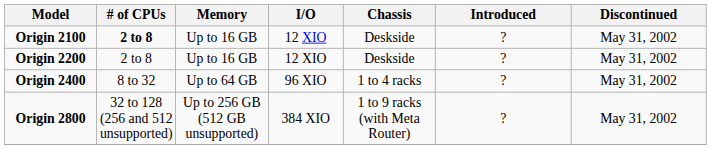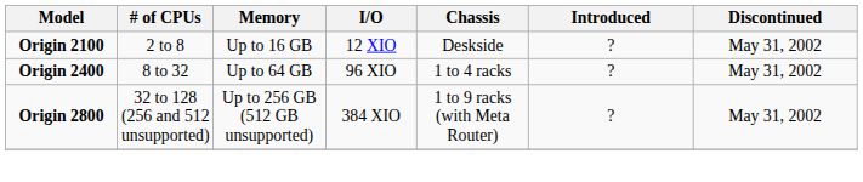 <table class="wikitable" style=text-align:center>
 <tr>
 <th width="100">Model</th>
 <th width="80"># of CPUs</th>
 <th width="100">Memory</th>
 <th width="80">I/O</th>
 <th width="100">Chassis</th>
 <th width="150">Introduced</th>
 <th width="150">Discontinued</th>
 </tr>
 <tr>
 <td><strong>Origin 2100</strong></td>
-<td><strong>2 to 8</strong></td>
+<td>2 to 8</td>
 <td>Up to 16 GB</td>
 <td>12 <a href='#'>XIO</a></td>
-<td>Deskside</td>
-<td>?</td>
-<td>May 31, 2002</td>
-</tr>
-<tr>
-<td><strong>Origin 2200</strong></td>
-<td>2 to 8</td>
-<td>Up to 16 GB</td>
-<td>12 XIO</td>
 <td>Deskside</td>
 <td>?</td>
 <td>May 31, 2002</td>
 </tr>
 <tr>
 <td><strong>Origin 2400</strong></td>
 <td>8 to 32</td>
 <td>Up to 64 GB</td>
 <td>96 XIO</td>
 <td>1 to 4 racks</td>
 <td>?</td>
 <td>May 31, 2002</td>
 </tr>
 <tr>
 <td><strong>Origin 2800</strong></td>
 <td>32 to 128 (256 and 512 unsupported)</td>
 <td>Up to 256 GB (512 GB unsupported)</td>
 <td>384 XIO</td>
 <td>1 to 9 racks (with Meta Router)</td>
 <td>?</td>
 <td>May 31, 2002</td>
 </tr>
 <tr>
 </tr>
 </table>
